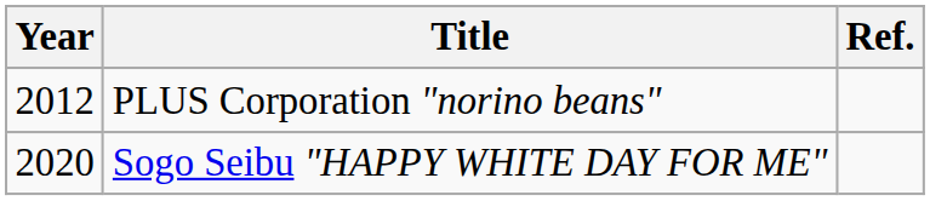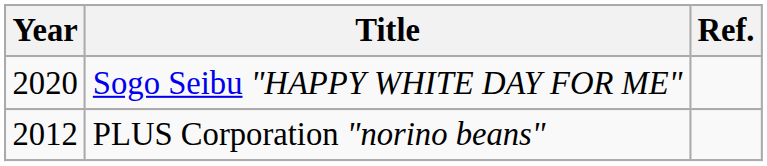 <table class="wikitable">
 <tr>
 <th>Year</th>
 <th>Title</th>
 <th>Ref.</th>
 </tr>
 <tr>
+<td>2020</td>
+<td><a href='#'>Sogo Seibu</a> <em>"HAPPY WHITE DAY FOR ME"</em></td>
+<td></td>
+</tr>
+<tr>
 <td>2012</td>
 <td>PLUS Corporation <em>"norino beans"</em></td>
 <td></td>
 </tr>
-<tr>
-<td>2020</td>
-<td><a href='#'>Sogo Seibu</a> <em>"HAPPY WHITE DAY FOR ME"</em></td>
-<td></td>
-</tr>
 </table>
